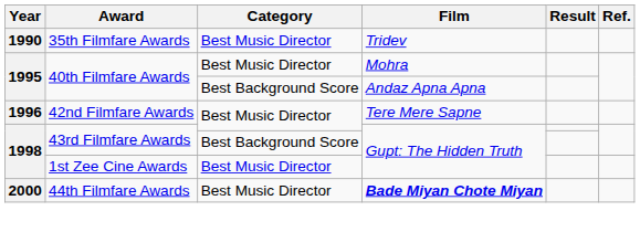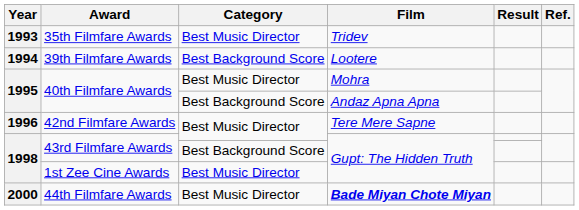 <table class="wikitable plainrowheaders sortable">
 <tr>
 <th scope="col">Year</th>
 <th scope="col">Award</th>
 <th scope="col">Category</th>
 <th scope="col">Film</th>
 <th scope="col">Result</th>
 <th>Ref.</th>
 </tr>
 <tr>
-<th scope="row">1990</th>
+<th scope="row">1993</th>
 <td><a href='#'>35th Filmfare Awards</a></td>
 <td><a href='#'>Best Music Director</a></td>
 <td><em><a href='#'>Tridev</a></em></td>
+<td></td>
+<td></td>
+</tr>
+<tr>
+<th scope="row">1994</th>
+<td><a href='#'>39th Filmfare Awards</a></td>
+<td><a href='#'>Best Background Score</a></td>
+<td><em><a href='#'>Lootere</a></em></td>
 <td></td>
 <td></td>
 </tr>
 <tr>
 <th rowspan="2" scope="row">1995</th>
 <td rowspan="2"><a href='#'>40th Filmfare Awards</a></td>
 <td>Best Music Director</td>
 <td><em><a href='#'>Mohra</a></em></td>
 <td></td>
 <td rowspan="2"></td>
 </tr>
 <tr>
 <td>Best Background Score</td>
 <td><em><a href='#'>Andaz Apna Apna</a></em></td>
 <td></td>
 </tr>
 <tr>
 <th scope="row">1996</th>
 <td><a href='#'>42nd Filmfare Awards</a></td>
 <td rowspan="2">Best Music Director</td>
 <td><a href='#'><em>Tere Mere Sapne</em></a></td>
 <td></td>
 <td></td>
 </tr>
 <tr>
 <th rowspan="3" scope="row">1998</th>
 <td rowspan="2"><a href='#'>43rd Filmfare Awards</a></td>
 <td rowspan="3"><em><a href='#'>Gupt: The Hidden Truth</a></em></td>
 <td></td>
 <td rowspan="2"></td>
 </tr>
 <tr>
 <td>Best Background Score</td>
 <td></td>
 </tr>
 <tr>
 <td><a href='#'>1st Zee Cine Awards</a></td>
 <td><a href='#'>Best Music Director</a></td>
 <td></td>
 <td></td>
 </tr>
 <tr>
 <th scope="row">2000</th>
 <td><a href='#'>44th Filmfare Awards</a></td>
 <td>Best Music Director</td>
 <td><strong><em><a href='#'>Bade Miyan Chote Miyan</a></em></strong></td>
 <td></td>
 <td></td>
 </tr>
 </table>
